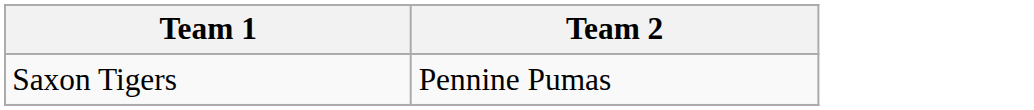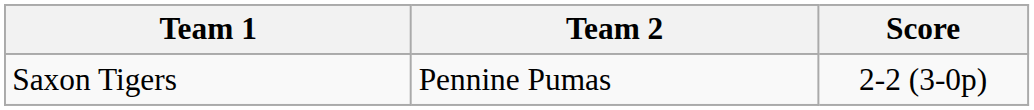 <table class="wikitable" style="text-align:centre; margin-right:2em;">
 <tr>
 <th width=200>Team 1</th>
 <th width=200>Team 2</th>
+<th width=100>Score</th>
 </tr>
 <tr>
 <td>Saxon Tigers</td>
 <td>Pennine Pumas</td>
+<td align=center>2-2 (3-0p)</td>
 </tr>
 </table>
